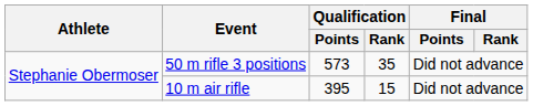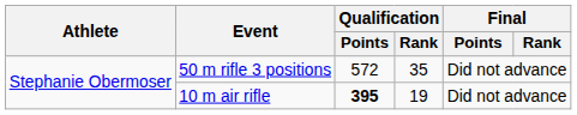 <table class="wikitable" style="font-size:90%">
 <tr>
 <th rowspan="2">Athlete</th>
 <th rowspan="2">Event</th>
 <th colspan=2>Qualification</th>
 <th colspan=2>Final</th>
 </tr>
 <tr style="font-size:95%">
 <th>Points</th>
 <th>Rank</th>
 <th>Points</th>
 <th>Rank</th>
 </tr>
 <tr align=center>
 <td align=left rowspan=2><a href='#'>Stephanie Obermoser</a></td>
 <td align=left><a href='#'>50 m rifle 3 positions</a></td>
-<td>573</td>
+<td>572</td>
 <td>35</td>
 <td colspan=2>Did not advance</td>
 </tr>
 <tr align=center>
 <td align=left><a href='#'>10 m air rifle</a></td>
-<td>395</td>
-<td>15</td>
+<td><strong>395</strong></td>
+<td>19</td>
 <td colspan=2>Did not advance</td>
 </tr>
 </table>
